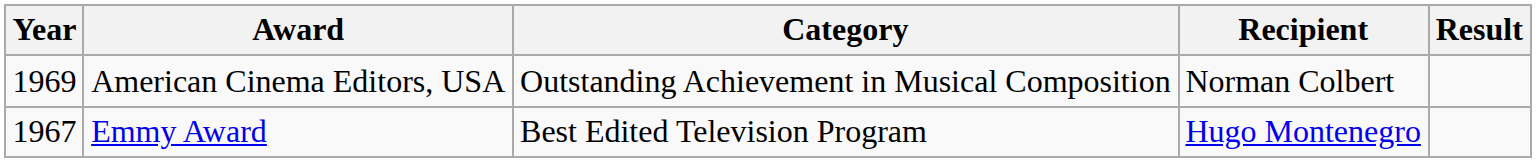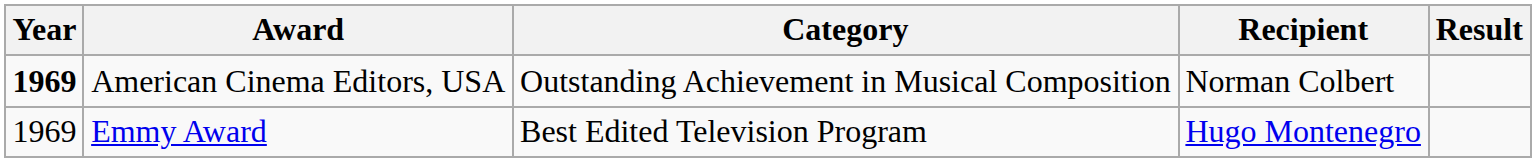 <table class="wikitable">
 <tr>
 <th>Year</th>
 <th>Award</th>
 <th>Category</th>
 <th>Recipient</th>
 <th>Result</th>
 </tr>
 <tr>
-<td>1969</td>
+<td><strong>1969</strong></td>
 <td>American Cinema Editors, USA</td>
 <td>Outstanding Achievement in Musical Composition</td>
 <td>Norman Colbert</td>
 <td></td>
 </tr>
 <tr>
-<td>1967</td>
+<td>1969</td>
 <td><a href='#'>Emmy Award</a></td>
 <td>Best Edited Television Program</td>
 <td><a href='#'>Hugo Montenegro</a></td>
 <td></td>
 </tr>
 </table>
